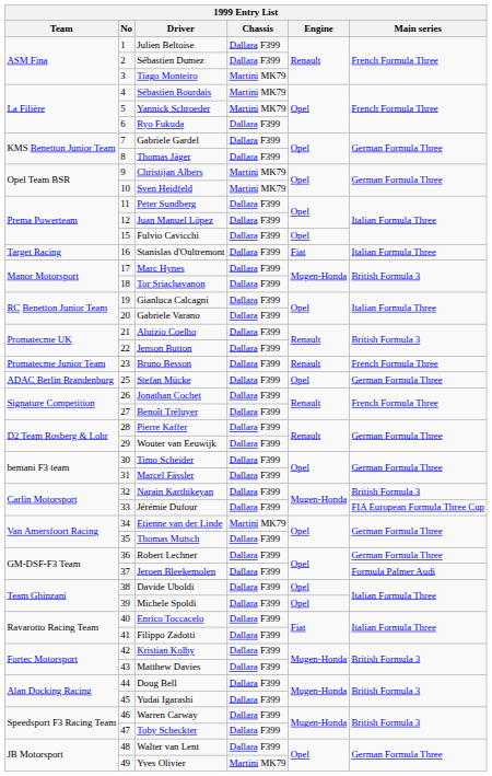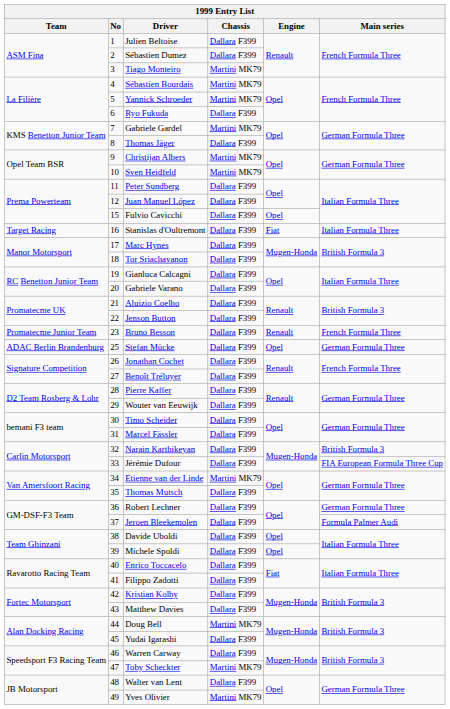 <table class="wikitable" style="font-size: 85%;">
 <tr>
 <th colspan=6>1999 Entry List</th>
 </tr>
 <tr>
 <th>Team</th>
 <th>No</th>
 <th>Driver</th>
 <th>Chassis</th>
 <th>Engine</th>
 <th>Main series</th>
 </tr>
 <tr>
 <td rowspan=3> <a href='#'>ASM Fina</a></td>
 <td>1</td>
 <td> Julien Beltoise</td>
 <td><a href='#'>Dallara</a> F399</td>
 <td rowspan=3><a href='#'>Renault</a></td>
 <td rowspan=3><a href='#'>French Formula Three</a></td>
 </tr>
 <tr>
 <td>2</td>
 <td> Sébastien Dumez</td>
 <td><a href='#'>Dallara</a> F399</td>
 </tr>
 <tr>
 <td>3</td>
 <td> <a href='#'>Tiago Monteiro</a></td>
 <td><a href='#'>Martini</a> MK79</td>
 </tr>
 <tr>
 <td rowspan=3> <a href='#'>La Filière</a></td>
 <td>4</td>
 <td> <a href='#'>Sébastien Bourdais</a></td>
 <td><a href='#'>Martini</a> MK79</td>
 <td rowspan=3><a href='#'>Opel</a></td>
 <td rowspan=3><a href='#'>French Formula Three</a></td>
 </tr>
 <tr>
 <td>5</td>
 <td> <a href='#'>Yannick Schroeder</a></td>
 <td><a href='#'>Martini</a> MK79</td>
 </tr>
 <tr>
 <td>6</td>
 <td> <a href='#'>Ryo Fukuda</a></td>
 <td><a href='#'>Dallara</a> F399</td>
 </tr>
 <tr>
 <td rowspan=2> KMS <a href='#'>Benetton Junior Team</a></td>
 <td>7</td>
 <td> Gabriele Gardel</td>
-<td><a href='#'>Dallara</a> F399</td>
+<td><a href='#'>Martini</a> MK79</td>
 <td rowspan=2><a href='#'>Opel</a></td>
 <td rowspan=2><a href='#'>German Formula Three</a></td>
 </tr>
 <tr>
 <td>8</td>
 <td> <a href='#'>Thomas Jäger</a></td>
 <td><a href='#'>Dallara</a> F399</td>
 </tr>
 <tr>
 <td rowspan=2> Opel Team BSR</td>
 <td>9</td>
 <td> <a href='#'>Christijan Albers</a></td>
 <td><a href='#'>Martini</a> MK79</td>
 <td rowspan=2><a href='#'>Opel</a></td>
 <td rowspan=2><a href='#'>German Formula Three</a></td>
 </tr>
 <tr>
 <td>10</td>
 <td> <a href='#'>Sven Heidfeld</a></td>
 <td><a href='#'>Martini</a> MK79</td>
 </tr>
 <tr>
 <td rowspan=3> <a href='#'>Prema Powerteam</a></td>
 <td>11</td>
 <td> <a href='#'>Peter Sundberg</a></td>
 <td><a href='#'>Dallara</a> F399</td>
 <td rowspan=2><a href='#'>Opel</a></td>
 <td rowspan=3><a href='#'>Italian Formula Three</a></td>
 </tr>
 <tr>
 <td>12</td>
 <td> <a href='#'>Juan Manuel López</a></td>
 <td><a href='#'>Dallara</a> F399</td>
 </tr>
 <tr>
 <td>15</td>
 <td> Fulvio Cavicchi</td>
 <td><a href='#'>Dallara</a> F399</td>
 <td><a href='#'>Opel</a></td>
 </tr>
 <tr>
 <td> <a href='#'>Target Racing</a></td>
 <td>16</td>
 <td> Stanislas d'Oultremont</td>
 <td><a href='#'>Dallara</a> F399</td>
 <td><a href='#'>Fiat</a></td>
 <td><a href='#'>Italian Formula Three</a></td>
 </tr>
 <tr>
 <td rowspan=2> <a href='#'>Manor Motorsport</a></td>
 <td>17</td>
 <td> <a href='#'>Marc Hynes</a></td>
 <td><a href='#'>Dallara</a> F399</td>
 <td rowspan=2><a href='#'>Mugen-Honda</a></td>
 <td rowspan=2><a href='#'>British Formula 3</a></td>
 </tr>
 <tr>
 <td>18</td>
 <td> <a href='#'>Tor Sriachavanon</a></td>
 <td><a href='#'>Dallara</a> F399</td>
 </tr>
 <tr>
 <td rowspan=2> <a href='#'>RC</a> <a href='#'>Benetton Junior Team</a></td>
 <td>19</td>
 <td> Gianluca Calcagni</td>
 <td><a href='#'>Dallara</a> F399</td>
 <td rowspan=2><a href='#'>Opel</a></td>
 <td rowspan=2><a href='#'>Italian Formula Three</a></td>
 </tr>
 <tr>
 <td>20</td>
 <td> Gabriele Varano</td>
 <td><a href='#'>Dallara</a> F399</td>
 </tr>
 <tr>
 <td rowspan=2> <a href='#'>Promatecme UK</a></td>
 <td>21</td>
 <td> <a href='#'>Aluizio Coelho</a></td>
 <td><a href='#'>Dallara</a> F399</td>
 <td rowspan=2><a href='#'>Renault</a></td>
 <td rowspan=2><a href='#'>British Formula 3</a></td>
 </tr>
 <tr>
 <td>22</td>
 <td> <a href='#'>Jenson Button</a></td>
 <td><a href='#'>Dallara</a> F399</td>
 </tr>
 <tr>
 <td> <a href='#'>Promatecme Junior Team</a></td>
 <td>23</td>
 <td> <a href='#'>Bruno Besson</a></td>
 <td><a href='#'>Dallara</a> F399</td>
 <td><a href='#'>Renault</a></td>
 <td><a href='#'>French Formula Three</a></td>
 </tr>
 <tr>
 <td> <a href='#'>ADAC Berlin Brandenburg</a></td>
 <td>25</td>
 <td> <a href='#'>Stefan Mücke</a></td>
 <td><a href='#'>Dallara</a> F399</td>
 <td><a href='#'>Opel</a></td>
 <td><a href='#'>German Formula Three</a></td>
 </tr>
 <tr>
 <td rowspan=2> <a href='#'>Signature Competition</a></td>
 <td>26</td>
 <td> <a href='#'>Jonathan Cochet</a></td>
 <td><a href='#'>Dallara</a> F399</td>
 <td rowspan=2><a href='#'>Renault</a></td>
 <td rowspan=2><a href='#'>French Formula Three</a></td>
 </tr>
 <tr>
 <td>27</td>
 <td> <a href='#'>Benoît Tréluyer</a></td>
 <td><a href='#'>Dallara</a> F399</td>
 </tr>
 <tr>
 <td rowspan=2> <a href='#'>D2 Team Rosberg & Lohr</a></td>
 <td>28</td>
 <td> <a href='#'>Pierre Kaffer</a></td>
 <td><a href='#'>Dallara</a> F399</td>
 <td rowspan=2><a href='#'>Renault</a></td>
 <td rowspan=2><a href='#'>German Formula Three</a></td>
 </tr>
 <tr>
 <td>29</td>
 <td> Wouter van Eeuwijk</td>
 <td><a href='#'>Dallara</a> F399</td>
 </tr>
 <tr>
 <td rowspan=2> bemani F3 team</td>
 <td>30</td>
 <td> <a href='#'>Timo Scheider</a></td>
 <td><a href='#'>Dallara</a> F399</td>
 <td rowspan=2><a href='#'>Opel</a></td>
 <td rowspan=2><a href='#'>German Formula Three</a></td>
 </tr>
 <tr>
 <td>31</td>
 <td> <a href='#'>Marcel Fässler</a></td>
 <td><a href='#'>Dallara</a> F399</td>
 </tr>
 <tr>
 <td rowspan=2> <a href='#'>Carlin Motorsport</a></td>
 <td>32</td>
 <td> <a href='#'>Narain Karthikeyan</a></td>
 <td><a href='#'>Dallara</a> F399</td>
 <td rowspan=2><a href='#'>Mugen-Honda</a></td>
 <td><a href='#'>British Formula 3</a></td>
 </tr>
 <tr>
 <td>33</td>
 <td> Jérémie Dufour</td>
 <td><a href='#'>Dallara</a> F399</td>
 <td><a href='#'>FIA European Formula Three Cup</a></td>
 </tr>
 <tr>
 <td rowspan=2> <a href='#'>Van Amersfoort Racing</a></td>
 <td>34</td>
 <td> <a href='#'>Etienne van der Linde</a></td>
 <td><a href='#'>Martini</a> MK79</td>
 <td rowspan=2><a href='#'>Opel</a></td>
 <td rowspan=2><a href='#'>German Formula Three</a></td>
 </tr>
 <tr>
 <td>35</td>
 <td> <a href='#'>Thomas Mutsch</a></td>
 <td><a href='#'>Dallara</a> F399</td>
 </tr>
 <tr>
 <td rowspan=2> GM-DSF-F3 Team</td>
 <td>36</td>
 <td> Robert Lechner</td>
 <td><a href='#'>Dallara</a> F399</td>
 <td rowspan=2><a href='#'>Opel</a></td>
 <td><a href='#'>German Formula Three</a></td>
 </tr>
 <tr>
 <td>37</td>
 <td> <a href='#'>Jeroen Bleekemolen</a></td>
 <td><a href='#'>Dallara</a> F399</td>
 <td><a href='#'>Formula Palmer Audi</a></td>
 </tr>
 <tr>
 <td rowspan=2> <a href='#'>Team Ghinzani</a></td>
 <td>38</td>
 <td> Davide Uboldi</td>
 <td><a href='#'>Dallara</a> F399</td>
 <td><a href='#'>Opel</a></td>
 <td rowspan=2><a href='#'>Italian Formula Three</a></td>
 </tr>
 <tr>
 <td>39</td>
 <td> Michele Spoldi</td>
 <td><a href='#'>Dallara</a> F399</td>
 <td><a href='#'>Opel</a></td>
 </tr>
 <tr>
 <td rowspan=2> Ravarotto Racing Team</td>
 <td>40</td>
 <td> <a href='#'>Enrico Toccacelo</a></td>
 <td><a href='#'>Dallara</a> F399</td>
 <td rowspan=2><a href='#'>Fiat</a></td>
 <td rowspan=2><a href='#'>Italian Formula Three</a></td>
 </tr>
 <tr>
 <td>41</td>
 <td> Filippo Zadotti</td>
 <td><a href='#'>Dallara</a> F399</td>
 </tr>
 <tr>
 <td rowspan=2> <a href='#'>Fortec Motorsport</a></td>
 <td>42</td>
 <td> <a href='#'>Kristian Kolby</a></td>
 <td><a href='#'>Dallara</a> F399</td>
 <td rowspan=2><a href='#'>Mugen-Honda</a></td>
 <td rowspan=2><a href='#'>British Formula 3</a></td>
 </tr>
 <tr>
 <td>43</td>
 <td> Matthew Davies</td>
 <td><a href='#'>Dallara</a> F399</td>
 </tr>
 <tr>
 <td rowspan=2> <a href='#'>Alan Docking Racing</a></td>
 <td>44</td>
 <td> Doug Bell</td>
-<td><a href='#'>Dallara</a> F399</td>
+<td><a href='#'>Martini</a> MK79</td>
 <td rowspan=2><a href='#'>Mugen-Honda</a></td>
 <td rowspan=2><a href='#'>British Formula 3</a></td>
 </tr>
 <tr>
 <td>45</td>
 <td> Yudai Igarashi</td>
 <td><a href='#'>Dallara</a> F399</td>
 </tr>
 <tr>
 <td rowspan=2> Speedsport F3 Racing Team</td>
 <td>46</td>
 <td> Warren Carway</td>
 <td><a href='#'>Dallara</a> F399</td>
 <td rowspan=2><a href='#'>Mugen-Honda</a></td>
 <td rowspan=2><a href='#'>British Formula 3</a></td>
 </tr>
 <tr>
 <td>47</td>
 <td> <a href='#'>Toby Scheckter</a></td>
-<td><a href='#'>Dallara</a> F399</td>
+<td><a href='#'>Martini</a> MK79</td>
 </tr>
 <tr>
 <td rowspan=2> JB Motorsport</td>
 <td>48</td>
 <td> Walter van Lent</td>
 <td><a href='#'>Dallara</a> F399</td>
 <td rowspan=2><a href='#'>Opel</a></td>
 <td rowspan=2><a href='#'>German Formula Three</a></td>
 </tr>
 <tr>
 <td>49</td>
 <td> Yves Olivier</td>
 <td><a href='#'>Martini</a> MK79</td>
 </tr>
 </table>
